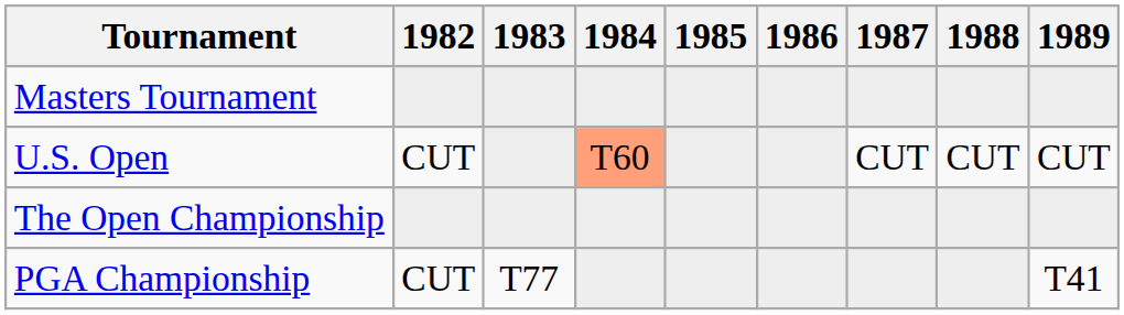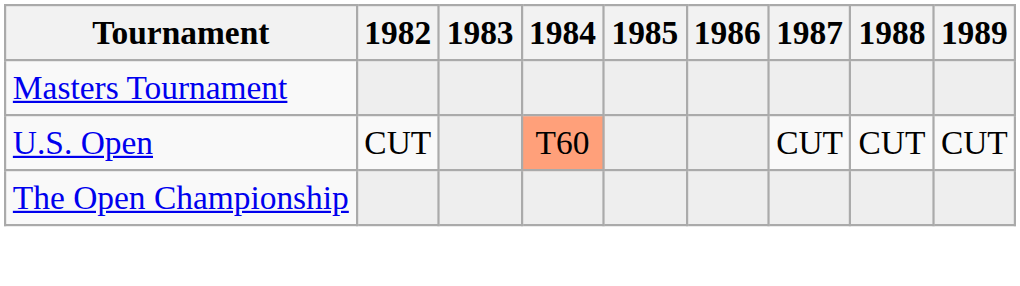 <table class="wikitable" style="font-size:95%;text-align:center;">
 <tr>
 <th>Tournament</th>
 <th>1982</th>
 <th>1983</th>
 <th>1984</th>
 <th>1985</th>
 <th>1986</th>
 <th>1987</th>
 <th>1988</th>
 <th>1989</th>
 </tr>
 <tr>
 <td align=left><a href='#'>Masters Tournament</a></td>
 <td style="background:#eeeeee;"></td>
 <td style="background:#eeeeee;"></td>
 <td style="background:#eeeeee;"></td>
 <td style="background:#eeeeee;"></td>
 <td style="background:#eeeeee;"></td>
 <td style="background:#eeeeee;"></td>
 <td style="background:#eeeeee;"></td>
 <td style="background:#eeeeee;"></td>
 </tr>
 <tr>
 <td align=left><a href='#'>U.S. Open</a></td>
 <td>CUT</td>
 <td style="background:#eeeeee;"></td>
 <td style="background: lightsalmon;">T60</td>
 <td style="background:#eeeeee;"></td>
 <td style="background:#eeeeee;"></td>
 <td>CUT</td>
 <td>CUT</td>
 <td>CUT</td>
 </tr>
 <tr>
 <td align=left><a href='#'>The Open Championship</a></td>
 <td style="background:#eeeeee;"></td>
 <td style="background:#eeeeee;"></td>
 <td style="background:#eeeeee;"></td>
 <td style="background:#eeeeee;"></td>
 <td style="background:#eeeeee;"></td>
 <td style="background:#eeeeee;"></td>
 <td style="background:#eeeeee;"></td>
 <td style="background:#eeeeee;"></td>
 </tr>
-<tr>
-<td align=left><a href='#'>PGA Championship</a></td>
-<td>CUT</td>
-<td>T77</td>
-<td style="background:#eeeeee;"></td>
-<td style="background:#eeeeee;"></td>
-<td style="background:#eeeeee;"></td>
-<td style="background:#eeeeee;"></td>
-<td style="background:#eeeeee;"></td>
-<td>T41</td>
-</tr>
 </table>
